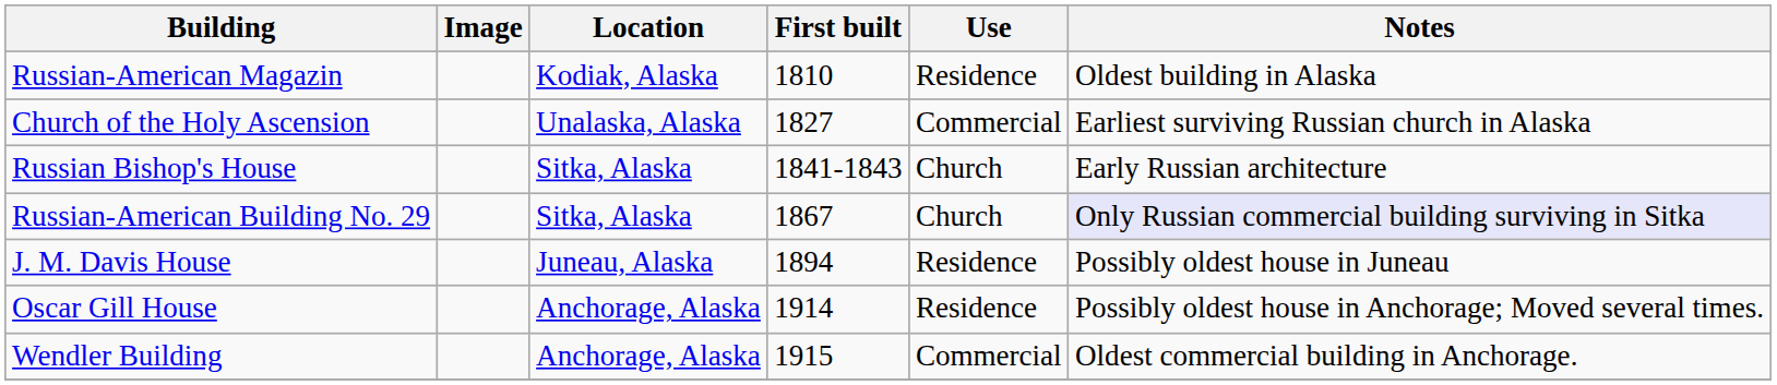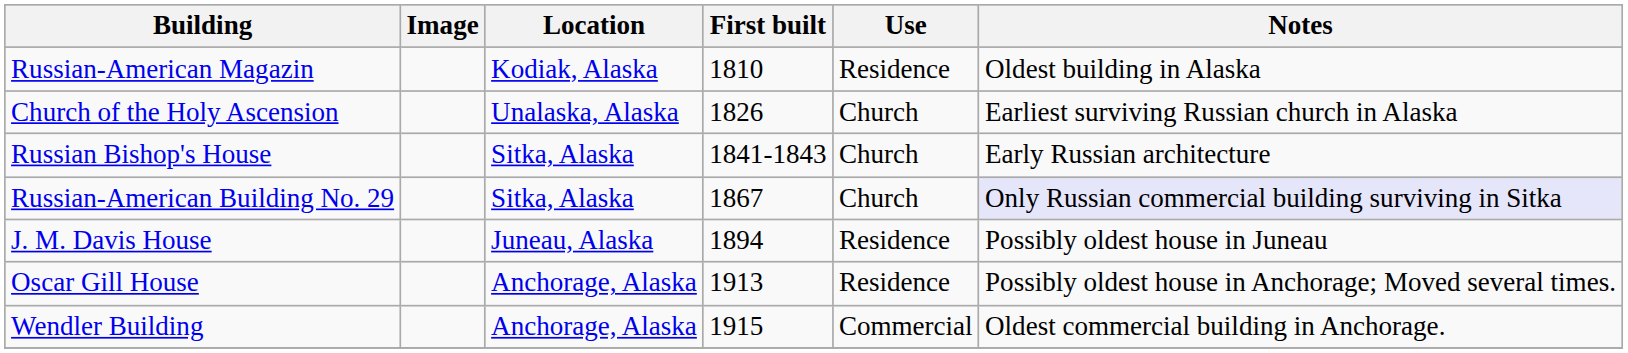 <table class="wikitable sortable">
 <tr>
 <th>Building</th>
 <th class="unsortable">Image</th>
 <th>Location</th>
 <th>First built</th>
 <th>Use</th>
 <th class="unsortable">Notes</th>
 </tr>
 <tr>
 <td><a href='#'>Russian-American Magazin</a></td>
 <td></td>
 <td><a href='#'>Kodiak, Alaska</a></td>
 <td>1810</td>
 <td>Residence</td>
 <td>Oldest building in Alaska</td>
 </tr>
 <tr>
 <td><a href='#'>Church of the Holy Ascension</a></td>
 <td></td>
 <td><a href='#'>Unalaska, Alaska</a></td>
-<td>1827</td>
-<td>Commercial</td>
+<td>1826</td>
+<td>Church</td>
 <td>Earliest surviving Russian church in Alaska</td>
 </tr>
 <tr>
 <td><a href='#'>Russian Bishop's House</a></td>
 <td></td>
 <td><a href='#'>Sitka, Alaska</a></td>
 <td>1841-1843</td>
 <td>Church</td>
 <td>Early Russian architecture</td>
 </tr>
 <tr>
 <td><a href='#'>Russian-American Building No. 29</a></td>
 <td></td>
 <td><a href='#'>Sitka, Alaska</a></td>
 <td>1867</td>
 <td>Church</td>
 <td style="background: lavender;">Only Russian commercial building surviving in Sitka</td>
 </tr>
 <tr>
 <td><a href='#'>J. M. Davis House</a></td>
 <td></td>
 <td><a href='#'>Juneau, Alaska</a></td>
 <td>1894</td>
 <td>Residence</td>
 <td>Possibly oldest house in Juneau</td>
 </tr>
 <tr>
 <td><a href='#'>Oscar Gill House</a></td>
 <td></td>
 <td><a href='#'>Anchorage, Alaska</a></td>
-<td>1914</td>
+<td>1913</td>
 <td>Residence</td>
 <td>Possibly oldest house in Anchorage; Moved several times.</td>
 </tr>
 <tr>
 <td><a href='#'>Wendler Building</a></td>
 <td></td>
 <td><a href='#'>Anchorage, Alaska</a></td>
 <td>1915</td>
 <td>Commercial</td>
 <td>Oldest commercial building in Anchorage.</td>
 </tr>
 <tr>
 </tr>
 </table>
